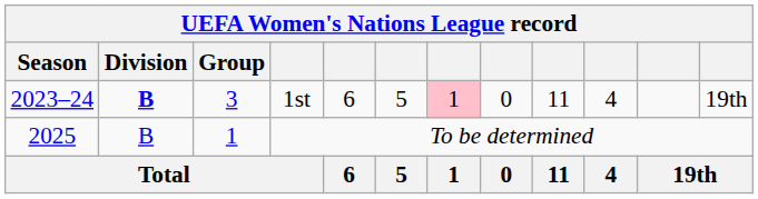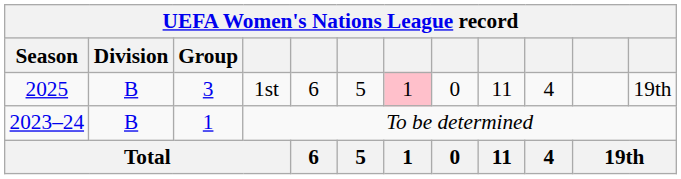 <table class="wikitable" style="text-align: center;">
 <tr>
 <th colspan=13><a href='#'>UEFA Women's Nations League</a> record</th>
 </tr>
 <tr>
 <th>Season</th>
 <th>Division</th>
 <th>Group</th>
 <th width=28></th>
 <th width=28></th>
 <th width=28></th>
 <th width=28></th>
 <th width=28></th>
 <th width=28></th>
 <th width=28></th>
 <th width=35></th>
 <th width=28></th>
 </tr>
 <tr>
-<td><a href='#'>2023–24</a></td>
-<td><strong><a href='#'>B</a></strong></td>
+<td><a href='#'>2025</a></td>
+<td><a href='#'>B</a></td>
 <td><a href='#'>3</a></td>
 <td>1st</td>
 <td>6</td>
 <td>5</td>
 <td style="background: pink;">1</td>
 <td>0</td>
 <td>11</td>
 <td>4</td>
 <td></td>
 <td>19th</td>
 </tr>
 <tr>
-<td><a href='#'>2025</a></td>
+<td><a href='#'>2023–24</a></td>
 <td><a href='#'>B</a></td>
 <td><a href='#'>1</a></td>
 <td colspan="10"><em>To be determined</em></td>
 </tr>
 <tr>
 <th colspan=4>Total</th>
 <th>6</th>
 <th>5</th>
 <th>1</th>
 <th>0</th>
 <th>11</th>
 <th>4</th>
 <th colspan=2>19th</th>
 </tr>
 </table>
